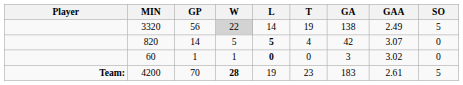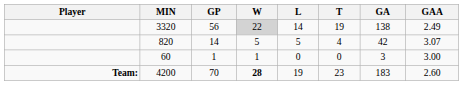 <table class="wikitable sortable" width="60%">
 <tr>
 <th bgcolor="#DDDDFF" width="10%">Player</th>
 <th width="3%" bgcolor="#DDDDFF" title="Minutes played">MIN</th>
 <th width="3%" bgcolor="#DDDDFF" title="Games played in">GP</th>
 <th width="3%" bgcolor="#DDDDFF" title="Games played in">W</th>
 <th width="3%" bgcolor="#DDDDFF"title="Games played in">L</th>
 <th width="3%" bgcolor="#DDDDFF" title="Ties">T</th>
 <th width="3%" bgcolor="#DDDDFF" title="Goals against">GA</th>
 <th width="3%" bgcolor="#DDDDFF" title="Goals against average">GAA</th>
-<th width="3%" bgcolor="#DDDDFF"title="Shut-outs">SO</th>
 </tr>
 <tr align="center">
 <td align="right"></td>
 <td>3320</td>
 <td>56</td>
 <td style="background: lightgrey;">22</td>
 <td>14</td>
 <td>19</td>
 <td>138</td>
 <td>2.49</td>
-<td>5</td>
 </tr>
 <tr align="center">
 <td align="right"></td>
 <td>820</td>
 <td>14</td>
 <td>5</td>
-<td><strong>5</strong></td>
+<td>5</td>
 <td>4</td>
 <td>42</td>
 <td>3.07</td>
-<td>0</td>
 </tr>
 <tr align="center">
 <td align="right"></td>
 <td>60</td>
 <td>1</td>
 <td>1</td>
-<td><strong>0</strong></td>
+<td>0</td>
 <td>0</td>
 <td>3</td>
-<td>3.02</td>
-<td>0</td>
+<td>3.00</td>
 </tr>
 <tr align="center">
 <td align="right"><strong>Team:</strong></td>
 <td>4200</td>
 <td>70</td>
 <td><strong>28</strong></td>
 <td>19</td>
 <td>23</td>
 <td>183</td>
-<td>2.61</td>
-<td>5</td>
+<td>2.60</td>
 </tr>
 </table>
